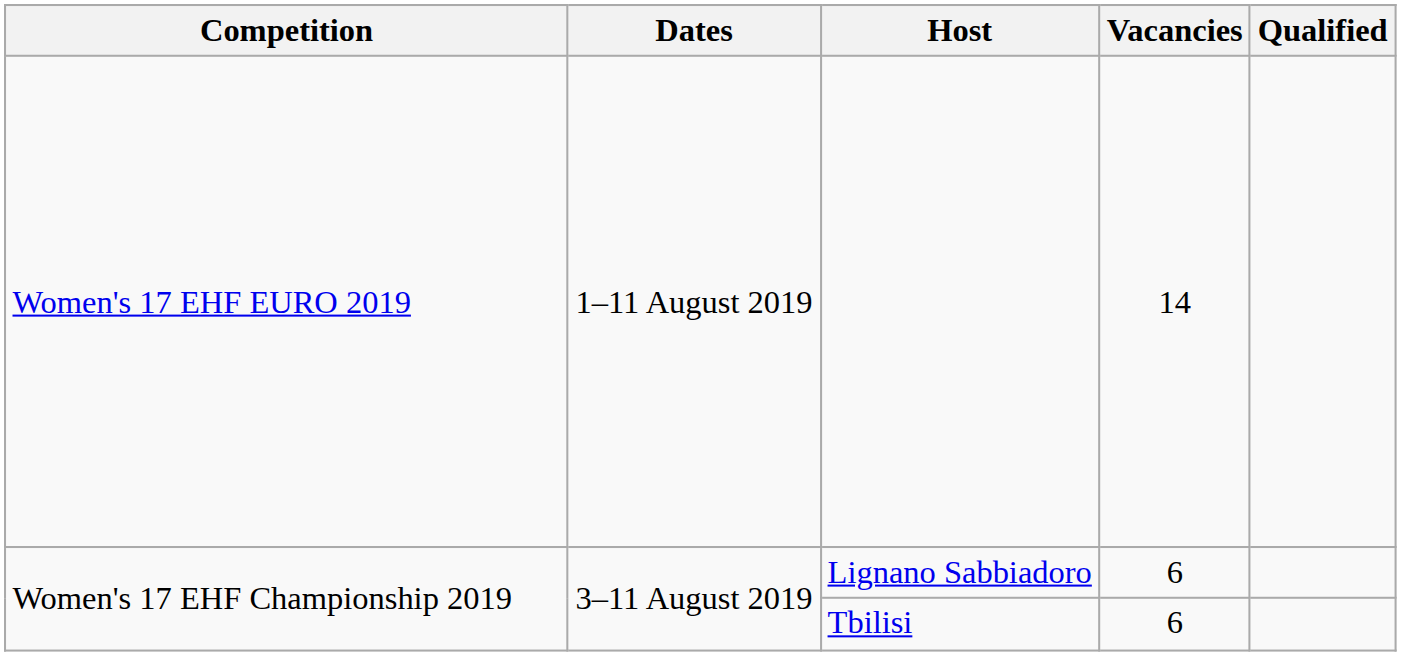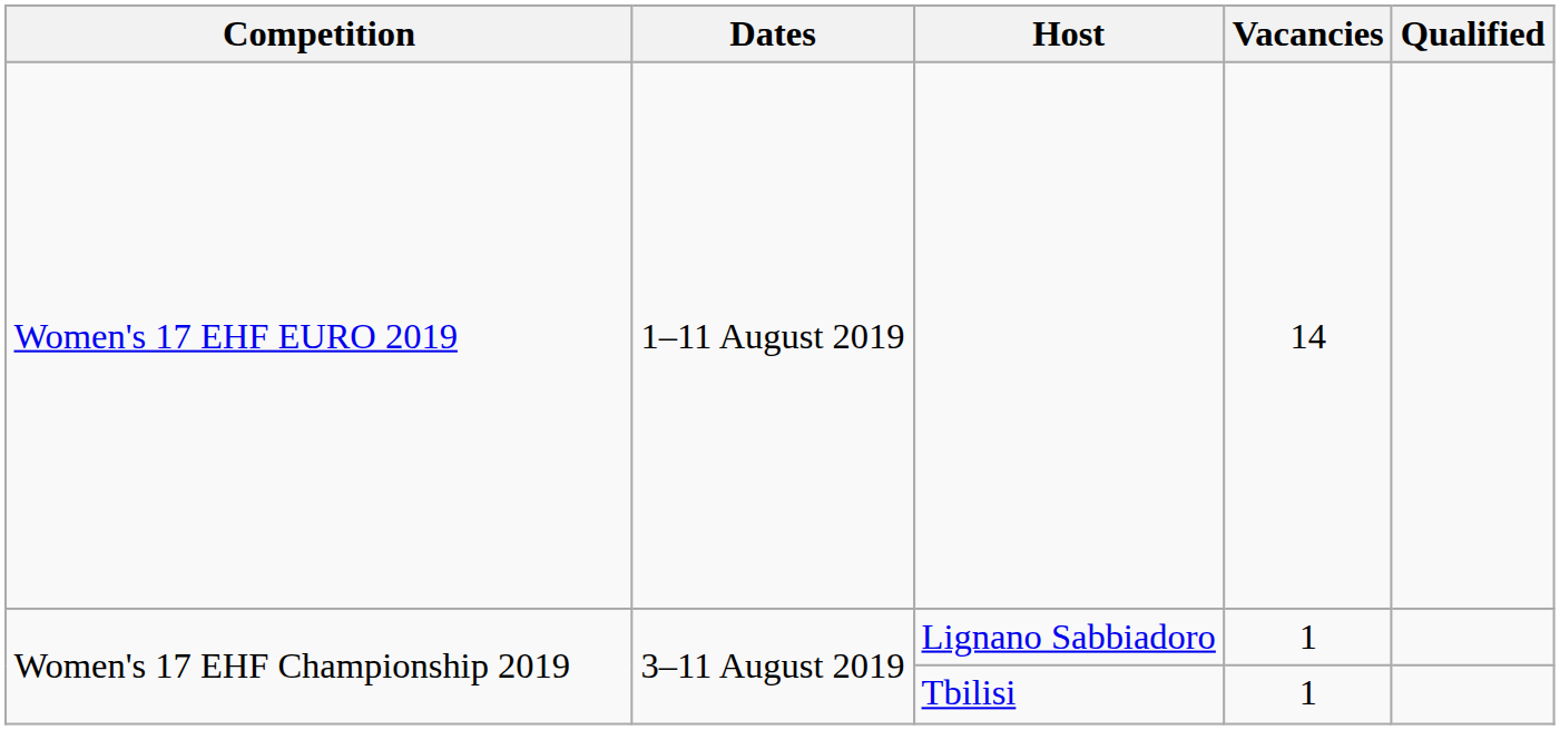 <table class="wikitable">
 <tr>
 <th style="width: 270px;">Competition</th>
 <th>Dates</th>
 <th>Host</th>
 <th>Vacancies</th>
 <th>Qualified</th>
 </tr>
 <tr>
 <td><a href='#'>Women's 17 EHF EURO 2019</a></td>
 <td>1–11 August 2019</td>
 <td></td>
 <td align=center>14</td>
 <td><br><br><br><br><br><br><br><br><br><br><br><br><br></td>
 </tr>
 <tr>
 <td rowspan=2>Women's 17 EHF Championship 2019</td>
 <td rowspan=2>3–11 August 2019</td>
 <td> <a href='#'>Lignano Sabbiadoro</a></td>
-<td align=center>6</td>
+<td align=center>1</td>
 <td></td>
 </tr>
 <tr>
 <td> <a href='#'>Tbilisi</a></td>
-<td align=center>6</td>
+<td align=center>1</td>
 <td></td>
 </tr>
 </table>
